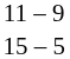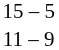 <table style="text-align:center">
 <tr>
 <th width=200></th>
 <th width=100></th>
 <th width=200></th>
 </tr>
 <tr>
 <td align=right><strong></strong></td>
-<td>11 – 9</td>
+<td>15 – 5</td>
 <td align=left></td>
 </tr>
 <tr>
 <td align=right><strong></strong></td>
-<td>15 – 5</td>
+<td>11 – 9</td>
 <td align=left></td>
 </tr>
 </table>
